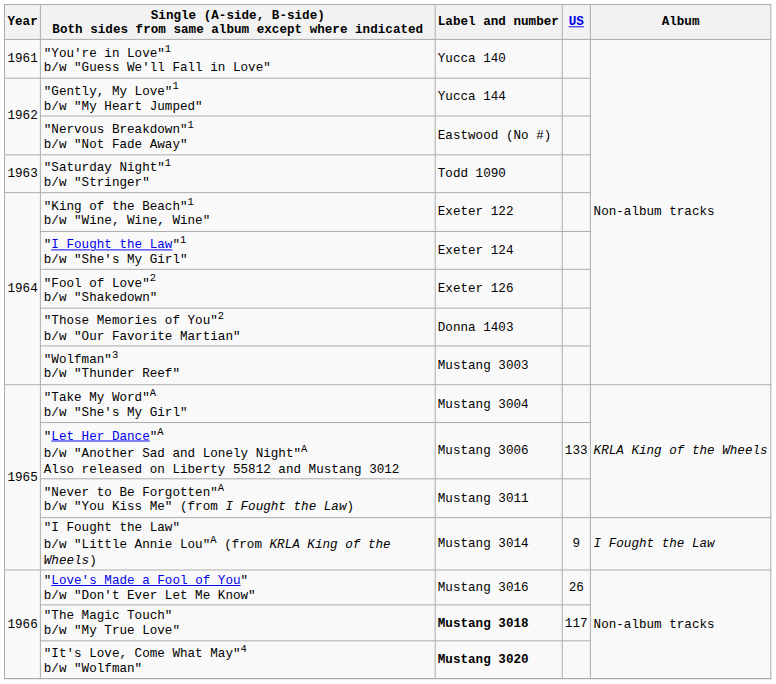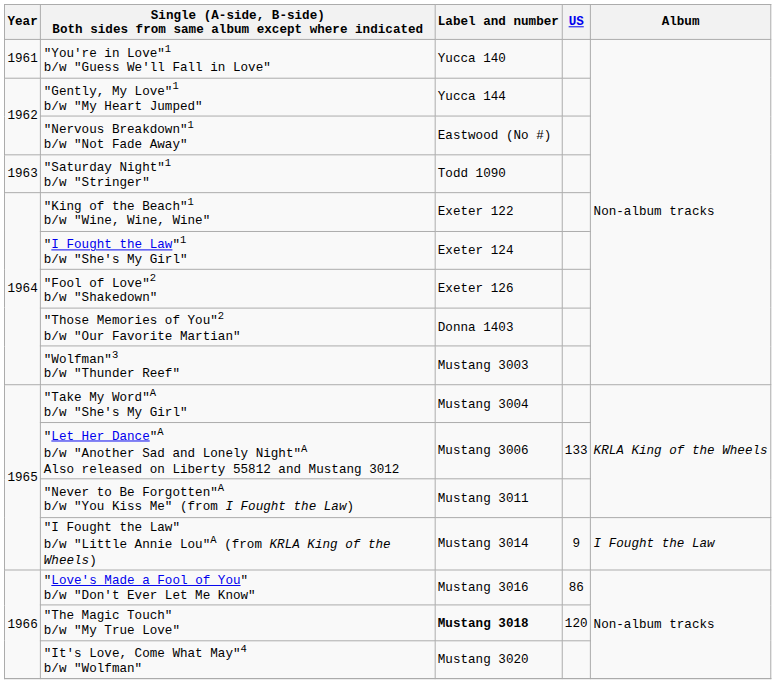 <table class="wikitable" style="text-align:center;">
 <tr>
 <th>Year</th>
 <th width="400">Single (A-side, B-side)<br>Both sides from same album except where indicated</th>
 <th>Label and number</th>
 <th><a href='#'>US</a></th>
 <th>Album</th>
 </tr>
 <tr>
 <td>1961</td>
 <td align="left">"You're in Love"<sup>1</sup><br>b/w "Guess We'll Fall in Love"</td>
 <td align="left">Yucca 140</td>
 <td align="center"></td>
 <td align="left" rowspan="9">Non-album tracks</td>
 </tr>
 <tr>
 <td rowspan="2">1962</td>
 <td align="left">"Gently, My Love"<sup>1</sup><br>b/w "My Heart Jumped"</td>
 <td align="left">Yucca 144</td>
 <td align="center"></td>
 </tr>
 <tr>
 <td align="left">"Nervous Breakdown"<sup>1</sup><br>b/w "Not Fade Away"</td>
 <td align="left">Eastwood (No #)</td>
 <td align="center"></td>
 </tr>
 <tr>
 <td>1963</td>
 <td align="left">"Saturday Night"<sup>1</sup><br>b/w "Stringer"</td>
 <td align="left">Todd 1090</td>
 <td align="center"></td>
 </tr>
 <tr>
 <td rowspan="5">1964</td>
 <td align="left">"King of the Beach"<sup>1</sup><br>b/w "Wine, Wine, Wine"</td>
 <td align="left">Exeter 122</td>
 <td align="center"></td>
 </tr>
 <tr>
 <td align="left">"<a href='#'>I Fought the Law</a>"<sup>1</sup><br>b/w "She's My Girl"</td>
 <td align="left">Exeter 124</td>
 <td align="center"></td>
 </tr>
 <tr>
 <td align="left">"Fool of Love"<sup>2</sup><br>b/w "Shakedown"</td>
 <td align="left">Exeter 126</td>
 <td align="center"></td>
 </tr>
 <tr>
 <td align="left">"Those Memories of You"<sup>2</sup><br>b/w "Our Favorite Martian"</td>
 <td align="left">Donna 1403</td>
 <td align="center"></td>
 </tr>
 <tr>
 <td align="left">"Wolfman"<sup>3</sup><br>b/w "Thunder Reef"</td>
 <td align="left">Mustang 3003</td>
 <td align="center"></td>
 </tr>
 <tr>
 <td rowspan="4">1965</td>
 <td align="left">"Take My Word"<sup>A</sup><br>b/w "She's My Girl"</td>
 <td align="left">Mustang 3004</td>
 <td align="center"></td>
 <td align="left" rowspan="3"><em>KRLA King of the Wheels</em></td>
 </tr>
 <tr>
 <td align="left">"<a href='#'>Let Her Dance</a>"<sup>A</sup><br>b/w "Another Sad and Lonely Night"<sup>A</sup><br>Also released on Liberty 55812 and Mustang 3012</td>
 <td align="left">Mustang 3006</td>
 <td align="center">133</td>
 </tr>
 <tr>
 <td align="left">"Never to Be Forgotten"<sup>A</sup><br>b/w "You Kiss Me" (from <em>I Fought the Law</em>)</td>
 <td align="left">Mustang 3011</td>
 <td align="center"></td>
 </tr>
 <tr>
 <td align="left">"I Fought the Law"<br>b/w "Little Annie Lou"<sup>A</sup> (from <em>KRLA King of the Wheels</em>)</td>
 <td align="left">Mustang 3014</td>
 <td align="center">9</td>
 <td align="left"><em>I Fought the Law</em></td>
 </tr>
 <tr>
 <td rowspan="3">1966</td>
 <td align="left">"<a href='#'>Love's Made a Fool of You</a>"<br>b/w "Don't Ever Let Me Know"</td>
 <td align="left">Mustang 3016</td>
-<td align="center">26</td>
+<td align="center">86</td>
 <td align="left" rowspan="3">Non-album tracks</td>
 </tr>
 <tr>
 <td align="left">"The Magic Touch"<br>b/w "My True Love"</td>
 <td align="left"><strong>Mustang 3018</strong></td>
-<td align="center">117</td>
+<td align="center">120</td>
 </tr>
 <tr>
 <td align="left">"It's Love, Come What May"<sup>4</sup><br>b/w "Wolfman"</td>
-<td align="left"><strong>Mustang 3020</strong></td>
+<td align="left">Mustang 3020</td>
 <td align="center"></td>
 </tr>
 <tr>
 </tr>
 </table>
